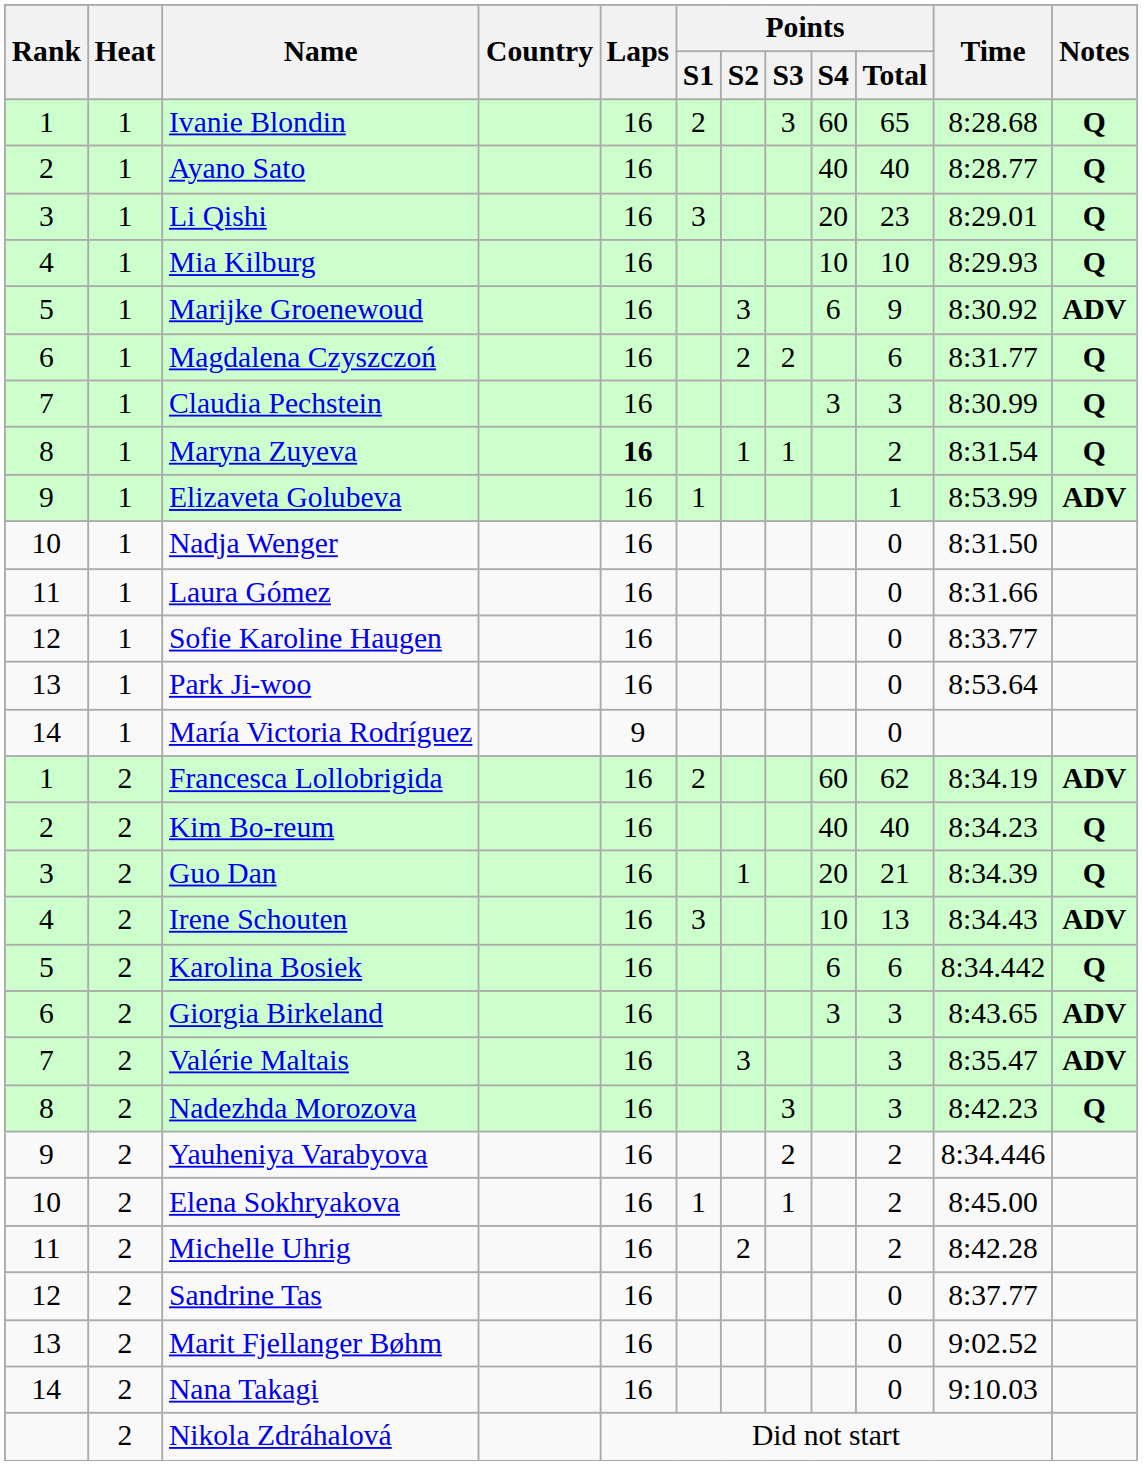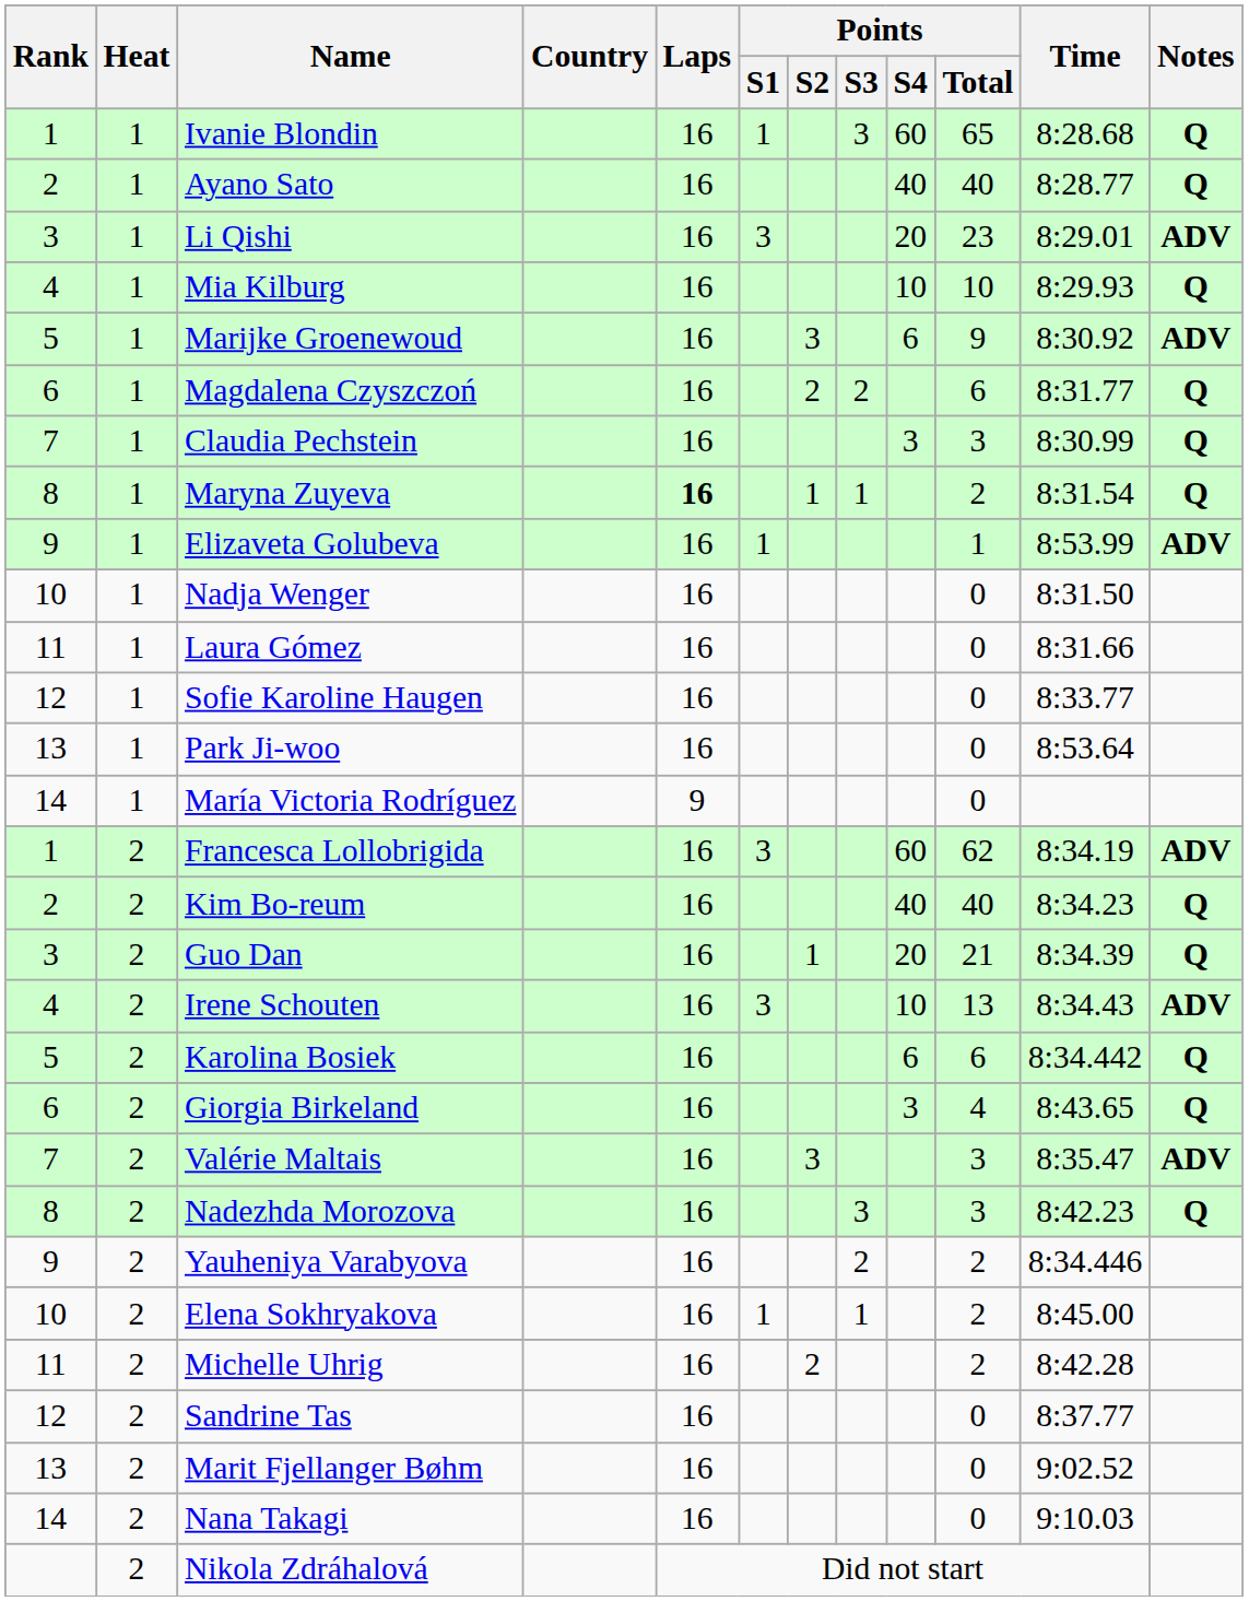 <table class="wikitable sortable" style="text-align:center">
 <tr>
 <th rowspan=2>Rank</th>
 <th rowspan=2>Heat</th>
 <th rowspan=2>Name</th>
 <th rowspan=2>Country</th>
 <th rowspan=2>Laps</th>
 <th colspan=5>Points</th>
 <th rowspan=2>Time</th>
 <th rowspan=2>Notes</th>
 </tr>
 <tr>
 <th class=unsortable>S1</th>
 <th class=unsortable>S2</th>
 <th class=unsortable>S3</th>
 <th class=unsortable>S4</th>
 <th>Total</th>
 </tr>
 <tr bgcolor=#ccffcc>
 <td>1</td>
 <td>1</td>
 <td align=left><a href='#'>Ivanie Blondin</a></td>
 <td align=left></td>
 <td>16</td>
-<td>2</td>
+<td>1</td>
 <td></td>
 <td>3</td>
 <td>60</td>
 <td>65</td>
 <td>8:28.68</td>
 <td><strong>Q</strong></td>
 </tr>
 <tr bgcolor=#ccffcc>
 <td>2</td>
 <td>1</td>
 <td align=left><a href='#'>Ayano Sato</a></td>
 <td align=left></td>
 <td>16</td>
 <td></td>
 <td></td>
 <td></td>
 <td>40</td>
 <td>40</td>
 <td>8:28.77</td>
 <td><strong>Q</strong></td>
 </tr>
 <tr bgcolor=#ccffcc>
 <td>3</td>
 <td>1</td>
 <td align=left><a href='#'>Li Qishi</a></td>
 <td align=left></td>
 <td>16</td>
 <td>3</td>
 <td></td>
 <td></td>
 <td>20</td>
 <td>23</td>
 <td>8:29.01</td>
-<td><strong>Q</strong></td>
+<td><strong>ADV</strong></td>
 </tr>
 <tr bgcolor=#ccffcc>
 <td>4</td>
 <td>1</td>
 <td align=left><a href='#'>Mia Kilburg</a></td>
 <td align=left></td>
 <td>16</td>
 <td></td>
 <td></td>
 <td></td>
 <td>10</td>
 <td>10</td>
 <td>8:29.93</td>
 <td><strong>Q</strong></td>
 </tr>
 <tr bgcolor=#ccffcc>
 <td>5</td>
 <td>1</td>
 <td align=left><a href='#'>Marijke Groenewoud</a></td>
 <td align=left></td>
 <td>16</td>
 <td></td>
 <td>3</td>
 <td></td>
 <td>6</td>
 <td>9</td>
 <td>8:30.92</td>
 <td><strong>ADV</strong></td>
 </tr>
 <tr bgcolor=#ccffcc>
 <td>6</td>
 <td>1</td>
 <td align=left><a href='#'>Magdalena Czyszczoń</a></td>
 <td align=left></td>
 <td>16</td>
 <td></td>
 <td>2</td>
 <td>2</td>
 <td></td>
 <td>6</td>
 <td>8:31.77</td>
 <td><strong>Q</strong></td>
 </tr>
 <tr bgcolor=#ccffcc>
 <td>7</td>
 <td>1</td>
 <td align=left><a href='#'>Claudia Pechstein</a></td>
 <td align=left></td>
 <td>16</td>
 <td></td>
 <td></td>
 <td></td>
 <td>3</td>
 <td>3</td>
 <td>8:30.99</td>
 <td><strong>Q</strong></td>
 </tr>
 <tr bgcolor=#ccffcc>
 <td>8</td>
 <td>1</td>
 <td align=left><a href='#'>Maryna Zuyeva</a></td>
 <td align=left></td>
 <td><strong>16</strong></td>
 <td></td>
 <td>1</td>
 <td>1</td>
 <td></td>
 <td>2</td>
 <td>8:31.54</td>
 <td><strong>Q</strong></td>
 </tr>
 <tr bgcolor=#ccffcc>
 <td>9</td>
 <td>1</td>
 <td align=left><a href='#'>Elizaveta Golubeva</a></td>
 <td align=left></td>
 <td>16</td>
 <td>1</td>
 <td></td>
 <td></td>
 <td></td>
 <td>1</td>
 <td>8:53.99</td>
 <td><strong>ADV</strong></td>
 </tr>
 <tr>
 <td>10</td>
 <td>1</td>
 <td align=left><a href='#'>Nadja Wenger</a></td>
 <td align=left></td>
 <td>16</td>
 <td></td>
 <td></td>
 <td></td>
 <td></td>
 <td>0</td>
 <td>8:31.50</td>
 <td></td>
 </tr>
 <tr>
 <td>11</td>
 <td>1</td>
 <td align=left><a href='#'>Laura Gómez</a></td>
 <td align=left></td>
 <td>16</td>
 <td></td>
 <td></td>
 <td></td>
 <td></td>
 <td>0</td>
 <td>8:31.66</td>
 <td></td>
 </tr>
 <tr>
 <td>12</td>
 <td>1</td>
 <td align=left><a href='#'>Sofie Karoline Haugen</a></td>
 <td align=left></td>
 <td>16</td>
 <td></td>
 <td></td>
 <td></td>
 <td></td>
 <td>0</td>
 <td>8:33.77</td>
 <td></td>
 </tr>
 <tr>
 <td>13</td>
 <td>1</td>
 <td align=left><a href='#'>Park Ji-woo</a></td>
 <td align=left></td>
 <td>16</td>
 <td></td>
 <td></td>
 <td></td>
 <td></td>
 <td>0</td>
 <td>8:53.64</td>
 <td></td>
 </tr>
 <tr>
 <td>14</td>
 <td>1</td>
 <td align=left><a href='#'>María Victoria Rodríguez</a></td>
 <td align=left></td>
 <td>9</td>
 <td></td>
 <td></td>
 <td></td>
 <td></td>
 <td>0</td>
 <td></td>
 <td></td>
 </tr>
 <tr bgcolor=#ccffcc>
 <td>1</td>
 <td>2</td>
 <td align=left><a href='#'>Francesca Lollobrigida</a></td>
 <td align=left></td>
 <td>16</td>
-<td>2</td>
+<td>3</td>
 <td></td>
 <td></td>
 <td>60</td>
 <td>62</td>
 <td>8:34.19</td>
 <td><strong>ADV</strong></td>
 </tr>
 <tr bgcolor=#ccffcc>
 <td>2</td>
 <td>2</td>
 <td align=left><a href='#'>Kim Bo-reum</a></td>
 <td align=left></td>
 <td>16</td>
 <td></td>
 <td></td>
 <td></td>
 <td>40</td>
 <td>40</td>
 <td>8:34.23</td>
 <td><strong>Q</strong></td>
 </tr>
 <tr bgcolor=#ccffcc>
 <td>3</td>
 <td>2</td>
 <td align=left><a href='#'>Guo Dan</a></td>
 <td align=left></td>
 <td>16</td>
 <td></td>
 <td>1</td>
 <td></td>
 <td>20</td>
 <td>21</td>
 <td>8:34.39</td>
 <td><strong>Q</strong></td>
 </tr>
 <tr bgcolor=#ccffcc>
 <td>4</td>
 <td>2</td>
 <td align=left><a href='#'>Irene Schouten</a></td>
 <td align=left></td>
 <td>16</td>
 <td>3</td>
 <td></td>
 <td></td>
 <td>10</td>
 <td>13</td>
 <td>8:34.43</td>
 <td><strong>ADV</strong></td>
 </tr>
 <tr bgcolor=#ccffcc>
 <td>5</td>
 <td>2</td>
 <td align=left><a href='#'>Karolina Bosiek</a></td>
 <td align=left></td>
 <td>16</td>
 <td></td>
 <td></td>
 <td></td>
 <td>6</td>
 <td>6</td>
 <td>8:34.442</td>
 <td><strong>Q</strong></td>
 </tr>
 <tr bgcolor=#ccffcc>
 <td>6</td>
 <td>2</td>
 <td align=left><a href='#'>Giorgia Birkeland</a></td>
 <td align=left></td>
 <td>16</td>
 <td></td>
 <td></td>
 <td></td>
 <td>3</td>
-<td>3</td>
+<td>4</td>
 <td>8:43.65</td>
-<td><strong>ADV</strong></td>
+<td><strong>Q</strong></td>
 </tr>
 <tr bgcolor=#ccffcc>
 <td>7</td>
 <td>2</td>
 <td align=left><a href='#'>Valérie Maltais</a></td>
 <td align=left></td>
 <td>16</td>
 <td></td>
 <td>3</td>
 <td></td>
 <td></td>
 <td>3</td>
 <td>8:35.47</td>
 <td><strong>ADV</strong></td>
 </tr>
 <tr bgcolor=#ccffcc>
 <td>8</td>
 <td>2</td>
 <td align=left><a href='#'>Nadezhda Morozova</a></td>
 <td align=left></td>
 <td>16</td>
 <td></td>
 <td></td>
 <td>3</td>
 <td></td>
 <td>3</td>
 <td>8:42.23</td>
 <td><strong>Q</strong></td>
 </tr>
 <tr>
 <td>9</td>
 <td>2</td>
 <td align=left><a href='#'>Yauheniya Varabyova</a></td>
 <td align=left></td>
 <td>16</td>
 <td></td>
 <td></td>
 <td>2</td>
 <td></td>
 <td>2</td>
 <td>8:34.446</td>
 <td></td>
 </tr>
 <tr>
 <td>10</td>
 <td>2</td>
 <td align=left><a href='#'>Elena Sokhryakova</a></td>
 <td align=left></td>
 <td>16</td>
 <td>1</td>
 <td></td>
 <td>1</td>
 <td></td>
 <td>2</td>
 <td>8:45.00</td>
 <td></td>
 </tr>
 <tr>
 <td>11</td>
 <td>2</td>
 <td align=left><a href='#'>Michelle Uhrig</a></td>
 <td align=left></td>
 <td>16</td>
 <td></td>
 <td>2</td>
 <td></td>
 <td></td>
 <td>2</td>
 <td>8:42.28</td>
 <td></td>
 </tr>
 <tr>
 <td>12</td>
 <td>2</td>
 <td align=left><a href='#'>Sandrine Tas</a></td>
 <td align=left></td>
 <td>16</td>
 <td></td>
 <td></td>
 <td></td>
 <td></td>
 <td>0</td>
 <td>8:37.77</td>
 <td></td>
 </tr>
 <tr>
 <td>13</td>
 <td>2</td>
 <td align=left><a href='#'>Marit Fjellanger Bøhm</a></td>
 <td align=left></td>
 <td>16</td>
 <td></td>
 <td></td>
 <td></td>
 <td></td>
 <td>0</td>
 <td>9:02.52</td>
 <td></td>
 </tr>
 <tr>
 <td>14</td>
 <td>2</td>
 <td align=left><a href='#'>Nana Takagi</a></td>
 <td align=left></td>
 <td>16</td>
 <td></td>
 <td></td>
 <td></td>
 <td></td>
 <td>0</td>
 <td>9:10.03</td>
 <td></td>
 </tr>
 <tr>
 <td></td>
 <td>2</td>
 <td align=left><a href='#'>Nikola Zdráhalová</a></td>
 <td align=left></td>
 <td colspan=7>Did not start</td>
 <td></td>
 </tr>
 </table>
